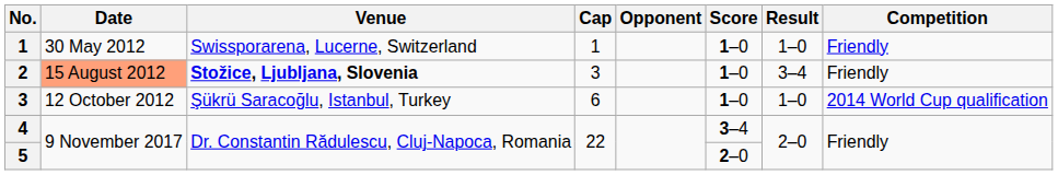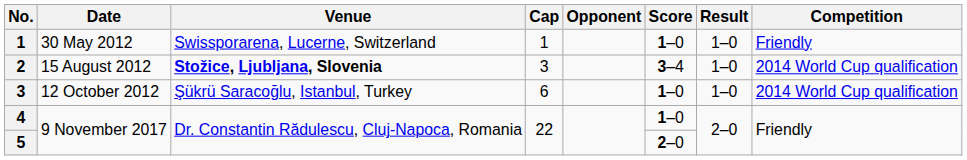 <table class="wikitable sortable">
 <tr>
 <th scope=col>No.</th>
 <th scope=col data-sort-type=date>Date</th>
 <th scope=col>Venue</th>
 <th scope=col>Cap</th>
 <th scope=col>Opponent</th>
 <th scope=col>Score</th>
 <th scope=col>Result</th>
 <th scope=col>Competition</th>
 </tr>
 <tr>
 <th scope=row>1</th>
 <td>30 May 2012</td>
 <td><a href='#'>Swissporarena</a>, <a href='#'>Lucerne</a>, Switzerland</td>
 <td align=center>1</td>
 <td></td>
 <td align=center><strong>1</strong>–0</td>
 <td align=center>1–0</td>
 <td><a href='#'>Friendly</a></td>
 </tr>
 <tr>
 <th scope=row>2</th>
-<td style="background: lightsalmon;">15 August 2012</td>
+<td>15 August 2012</td>
 <td><strong><a href='#'>Stožice</a>, <a href='#'>Ljubljana</a>, Slovenia</strong></td>
 <td align=center>3</td>
 <td></td>
-<td align=center><strong>1</strong>–0</td>
-<td align=center>3–4</td>
-<td>Friendly</td>
+<td align=center><strong>3</strong>–4</td>
+<td align=center>1–0</td>
+<td><a href='#'>2014 World Cup qualification</a></td>
 </tr>
 <tr>
 <th scope=row>3</th>
 <td>12 October 2012</td>
 <td><a href='#'>Şükrü Saracoğlu</a>, <a href='#'>Istanbul</a>, Turkey</td>
 <td align=center>6</td>
 <td></td>
 <td align=center><strong>1</strong>–0</td>
 <td align=center>1–0</td>
 <td><a href='#'>2014 World Cup qualification</a></td>
 </tr>
 <tr>
 <th scope=row>4</th>
 <td rowspan=2>9 November 2017</td>
 <td rowspan=2><a href='#'>Dr. Constantin Rădulescu</a>, <a href='#'>Cluj-Napoca</a>, Romania</td>
 <td rowspan=2 align=center>22</td>
 <td rowspan=2></td>
-<td align=center><strong>3</strong>–4</td>
+<td align=center><strong>1</strong>–0</td>
 <td rowspan=2 align=center>2–0</td>
 <td rowspan=2>Friendly</td>
 </tr>
 <tr>
 <th scope=row>5</th>
 <td align=center><strong>2</strong>–0</td>
 </tr>
 </table>
